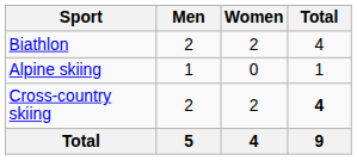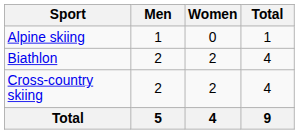 <table class="wikitable sortable" style=text-align:center>
 <tr>
 <th width=140>Sport</th>
 <th width=55>Men</th>
 <th width=55>Women</th>
 <th width=55>Total</th>
 </tr>
 <tr>
+<td align=left><a href='#'>Alpine skiing</a></td>
+<td>1</td>
+<td>0</td>
+<td>1</td>
+</tr>
+<tr>
 <td align=left><a href='#'>Biathlon</a></td>
 <td>2</td>
 <td>2</td>
 <td>4</td>
 </tr>
 <tr>
-<td align=left><a href='#'>Alpine skiing</a></td>
-<td>1</td>
-<td>0</td>
-<td>1</td>
-</tr>
-<tr>
 <td align=left><a href='#'>Cross-country skiing</a></td>
 <td>2</td>
 <td>2</td>
-<td><strong>4</strong></td>
+<td>4</td>
 </tr>
 <tr>
 <th>Total</th>
 <th>5</th>
 <th>4</th>
 <th>9</th>
 </tr>
 </table>
